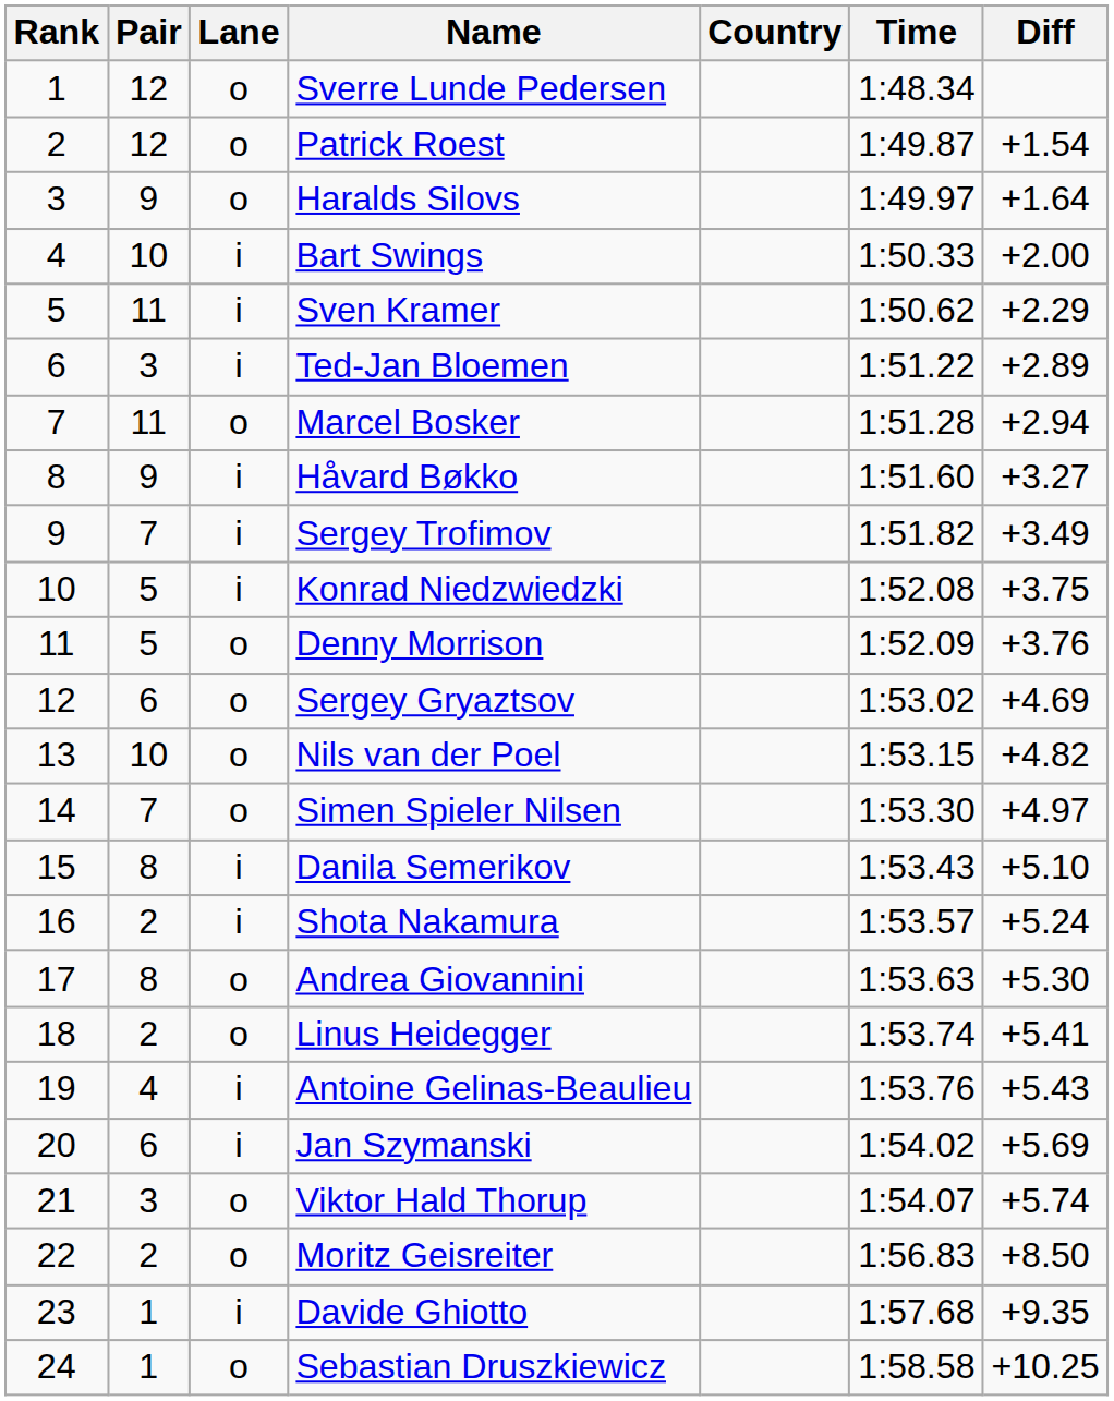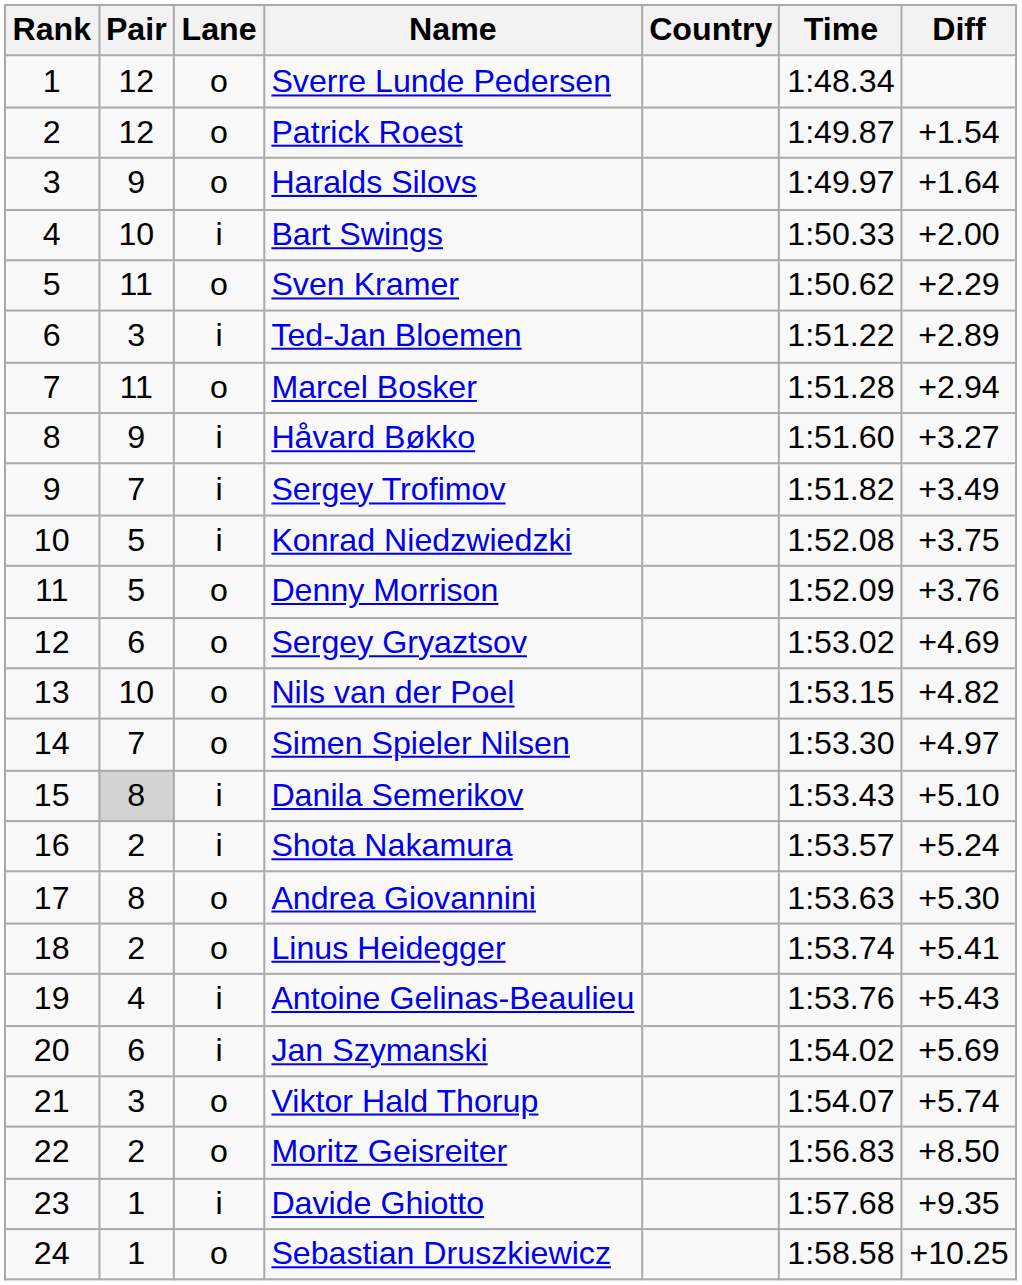 <table class="wikitable sortable" style="text-align:center">
 <tr>
 <th>Rank</th>
 <th>Pair</th>
 <th>Lane</th>
 <th>Name</th>
 <th>Country</th>
 <th>Time</th>
 <th>Diff</th>
 </tr>
 <tr>
 <td>1</td>
 <td>12</td>
 <td>o</td>
 <td align="left"><a href='#'>Sverre Lunde Pedersen</a></td>
 <td align="left"></td>
 <td>1:48.34</td>
 <td></td>
 </tr>
 <tr>
 <td>2</td>
 <td>12</td>
 <td>o</td>
 <td align="left"><a href='#'>Patrick Roest</a></td>
 <td align="left"></td>
 <td>1:49.87</td>
 <td>+1.54</td>
 </tr>
 <tr>
 <td>3</td>
 <td>9</td>
 <td>o</td>
 <td align="left"><a href='#'>Haralds Silovs</a></td>
 <td align="left"></td>
 <td>1:49.97</td>
 <td>+1.64</td>
 </tr>
 <tr>
 <td>4</td>
 <td>10</td>
 <td>i</td>
 <td align="left"><a href='#'>Bart Swings</a></td>
 <td align="left"></td>
 <td>1:50.33</td>
 <td>+2.00</td>
 </tr>
 <tr>
 <td>5</td>
 <td>11</td>
-<td>i</td>
+<td>o</td>
 <td align="left"><a href='#'>Sven Kramer</a></td>
 <td align="left"></td>
 <td>1:50.62</td>
 <td>+2.29</td>
 </tr>
 <tr>
 <td>6</td>
 <td>3</td>
 <td>i</td>
 <td align="left"><a href='#'>Ted-Jan Bloemen</a></td>
 <td align="left"></td>
 <td>1:51.22</td>
 <td>+2.89</td>
 </tr>
 <tr>
 <td>7</td>
 <td>11</td>
 <td>o</td>
 <td align="left"><a href='#'>Marcel Bosker</a></td>
 <td align="left"></td>
 <td>1:51.28</td>
 <td>+2.94</td>
 </tr>
 <tr>
 <td>8</td>
 <td>9</td>
 <td>i</td>
 <td align="left"><a href='#'>Håvard Bøkko</a></td>
 <td align="left"></td>
 <td>1:51.60</td>
 <td>+3.27</td>
 </tr>
 <tr>
 <td>9</td>
 <td>7</td>
 <td>i</td>
 <td align="left"><a href='#'>Sergey Trofimov</a></td>
 <td align="left"></td>
 <td>1:51.82</td>
 <td>+3.49</td>
 </tr>
 <tr>
 <td>10</td>
 <td>5</td>
 <td>i</td>
 <td align="left"><a href='#'>Konrad Niedzwiedzki</a></td>
 <td align="left"></td>
 <td>1:52.08</td>
 <td>+3.75</td>
 </tr>
 <tr>
 <td>11</td>
 <td>5</td>
 <td>o</td>
 <td align="left"><a href='#'>Denny Morrison</a></td>
 <td align="left"></td>
 <td>1:52.09</td>
 <td>+3.76</td>
 </tr>
 <tr>
 <td>12</td>
 <td>6</td>
 <td>o</td>
 <td align="left"><a href='#'>Sergey Gryaztsov</a></td>
 <td align="left"></td>
 <td>1:53.02</td>
 <td>+4.69</td>
 </tr>
 <tr>
 <td>13</td>
 <td>10</td>
 <td>o</td>
 <td align="left"><a href='#'>Nils van der Poel</a></td>
 <td align="left"></td>
 <td>1:53.15</td>
 <td>+4.82</td>
 </tr>
 <tr>
 <td>14</td>
 <td>7</td>
 <td>o</td>
 <td align="left"><a href='#'>Simen Spieler Nilsen</a></td>
 <td align="left"></td>
 <td>1:53.30</td>
 <td>+4.97</td>
 </tr>
 <tr>
 <td>15</td>
-<td>8</td>
+<td style="background: lightgrey;">8</td>
 <td>i</td>
 <td align="left"><a href='#'>Danila Semerikov</a></td>
 <td align="left"></td>
 <td>1:53.43</td>
 <td>+5.10</td>
 </tr>
 <tr>
 <td>16</td>
 <td>2</td>
 <td>i</td>
 <td align="left"><a href='#'>Shota Nakamura</a></td>
 <td align="left"></td>
 <td>1:53.57</td>
 <td>+5.24</td>
 </tr>
 <tr>
 <td>17</td>
 <td>8</td>
 <td>o</td>
 <td align="left"><a href='#'>Andrea Giovannini</a></td>
 <td align="left"></td>
 <td>1:53.63</td>
 <td>+5.30</td>
 </tr>
 <tr>
 <td>18</td>
 <td>2</td>
 <td>o</td>
 <td align="left"><a href='#'>Linus Heidegger</a></td>
 <td align="left"></td>
 <td>1:53.74</td>
 <td>+5.41</td>
 </tr>
 <tr>
 <td>19</td>
 <td>4</td>
 <td>i</td>
 <td align="left"><a href='#'>Antoine Gelinas-Beaulieu</a></td>
 <td align="left"></td>
 <td>1:53.76</td>
 <td>+5.43</td>
 </tr>
 <tr>
 <td>20</td>
 <td>6</td>
 <td>i</td>
 <td align="left"><a href='#'>Jan Szymanski</a></td>
 <td align="left"></td>
 <td>1:54.02</td>
 <td>+5.69</td>
 </tr>
 <tr>
 <td>21</td>
 <td>3</td>
 <td>o</td>
 <td align="left"><a href='#'>Viktor Hald Thorup</a></td>
 <td align="left"></td>
 <td>1:54.07</td>
 <td>+5.74</td>
 </tr>
 <tr>
 <td>22</td>
 <td>2</td>
 <td>o</td>
 <td align="left"><a href='#'>Moritz Geisreiter</a></td>
 <td align="left"></td>
 <td>1:56.83</td>
 <td>+8.50</td>
 </tr>
 <tr>
 <td>23</td>
 <td>1</td>
 <td>i</td>
 <td align="left"><a href='#'>Davide Ghiotto</a></td>
 <td align="left"></td>
 <td>1:57.68</td>
 <td>+9.35</td>
 </tr>
 <tr>
 <td>24</td>
 <td>1</td>
 <td>o</td>
 <td align="left"><a href='#'>Sebastian Druszkiewicz</a></td>
 <td align="left"></td>
 <td>1:58.58</td>
 <td>+10.25</td>
 </tr>
 </table>
